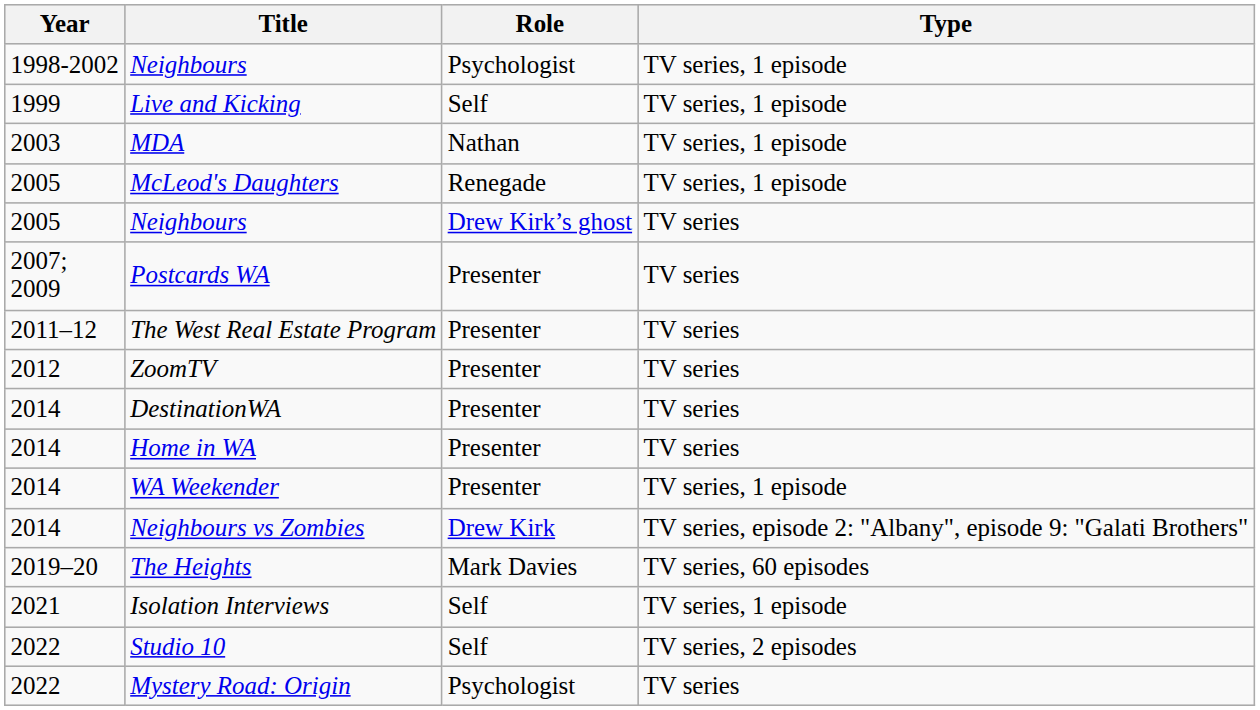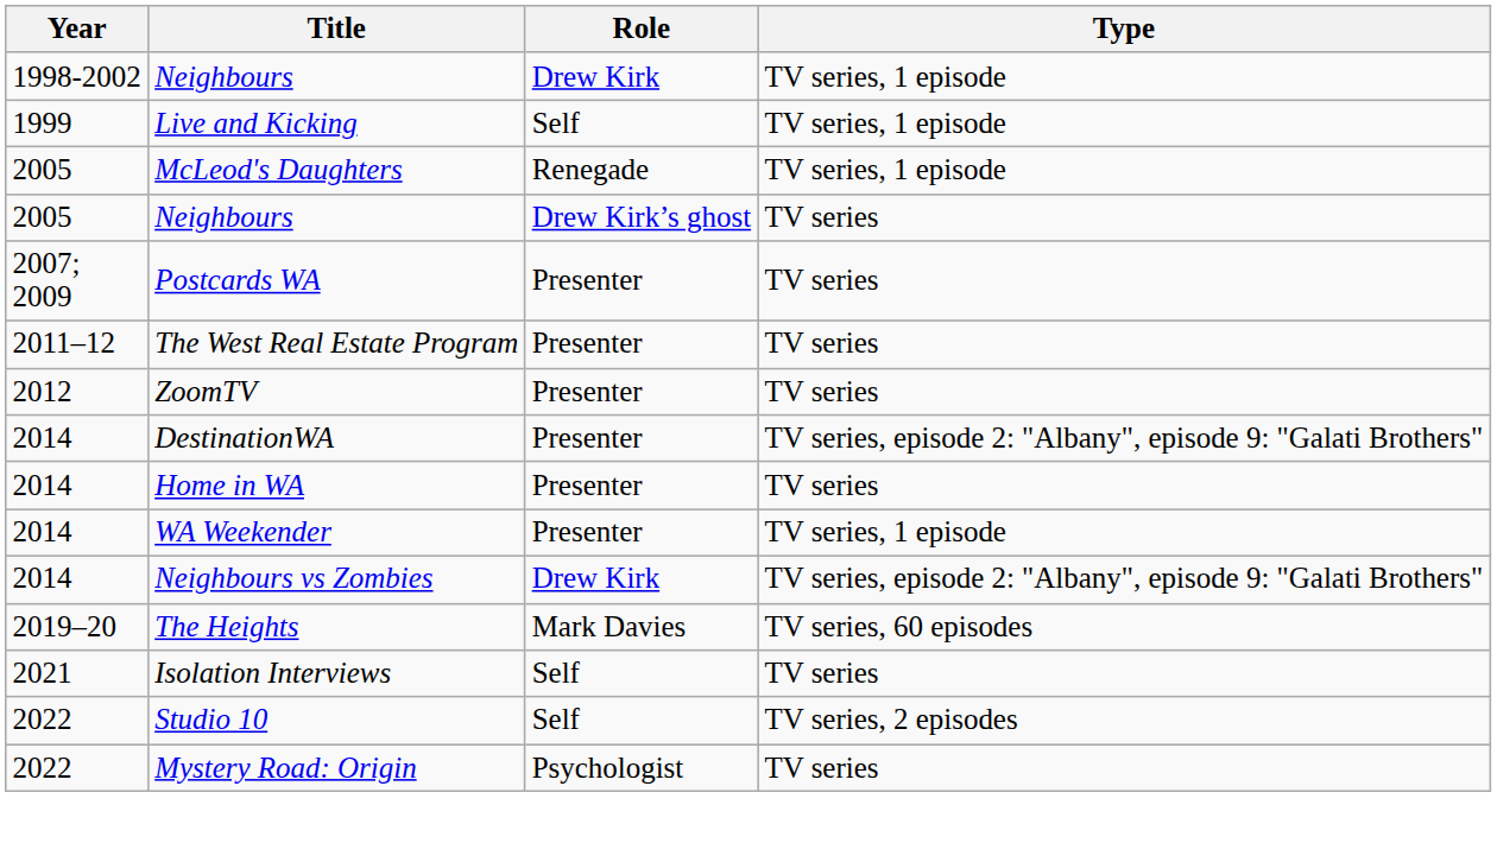 <table class="wikitable">
 <tr>
 <th>Year</th>
 <th>Title</th>
 <th>Role</th>
 <th>Type</th>
 </tr>
 <tr>
 <td>1998-2002</td>
 <td><em><a href='#'>Neighbours</a></em></td>
-<td>Psychologist</td>
+<td><a href='#'>Drew Kirk</a></td>
 <td>TV series, 1 episode</td>
 </tr>
 <tr>
 <td>1999</td>
 <td><em><a href='#'>Live and Kicking</a></em></td>
 <td>Self</td>
-<td>TV series, 1 episode</td>
-</tr>
-<tr>
-<td>2003</td>
-<td><em><a href='#'>MDA</a></em></td>
-<td>Nathan</td>
 <td>TV series, 1 episode</td>
 </tr>
 <tr>
 <td>2005</td>
 <td><em><a href='#'>McLeod's Daughters</a></em></td>
 <td>Renegade</td>
 <td>TV series, 1 episode</td>
 </tr>
 <tr>
 <td>2005</td>
 <td><em><a href='#'>Neighbours</a></em></td>
 <td><a href='#'>Drew Kirk’s ghost</a></td>
 <td>TV series</td>
 </tr>
 <tr>
 <td>2007; <br>2009</td>
 <td><em><a href='#'>Postcards WA</a></em></td>
 <td>Presenter</td>
 <td>TV series</td>
 </tr>
 <tr>
 <td>2011–12</td>
 <td><em>The West Real Estate Program</em></td>
 <td>Presenter</td>
 <td>TV series</td>
 </tr>
 <tr>
 <td>2012</td>
 <td><em>ZoomTV</em></td>
 <td>Presenter</td>
 <td>TV series</td>
 </tr>
 <tr>
 <td>2014</td>
 <td><em>DestinationWA</em></td>
 <td>Presenter</td>
-<td>TV series</td>
+<td>TV series, episode 2: "Albany", episode 9: "Galati Brothers"</td>
 </tr>
 <tr>
 <td>2014</td>
 <td><em><a href='#'>Home in WA</a></em></td>
 <td>Presenter</td>
 <td>TV series</td>
 </tr>
 <tr>
 <td>2014</td>
 <td><em><a href='#'>WA Weekender</a></em></td>
 <td>Presenter</td>
 <td>TV series, 1 episode</td>
 </tr>
 <tr>
 <td>2014</td>
 <td><em><a href='#'>Neighbours vs Zombies</a></em></td>
 <td><a href='#'>Drew Kirk</a></td>
 <td>TV series, episode 2: "Albany", episode 9: "Galati Brothers"</td>
 </tr>
 <tr>
 <td>2019–20</td>
 <td><em><a href='#'>The Heights</a></em></td>
 <td>Mark Davies</td>
 <td>TV series, 60 episodes</td>
 </tr>
 <tr>
 <td>2021</td>
 <td><em>Isolation Interviews</em></td>
 <td>Self</td>
-<td>TV series, 1 episode</td>
+<td>TV series</td>
 </tr>
 <tr>
 <td>2022</td>
 <td><em><a href='#'>Studio 10</a></em></td>
 <td>Self</td>
 <td>TV series, 2 episodes</td>
 </tr>
 <tr>
 <td>2022</td>
 <td><em><a href='#'>Mystery Road: Origin</a></em></td>
 <td>Psychologist</td>
 <td>TV series</td>
 </tr>
 </table>
